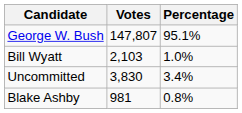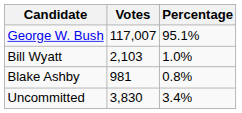 <table class="wikitable">
 <tr>
 <th>Candidate</th>
 <th>Votes</th>
 <th>Percentage</th>
 </tr>
 <tr>
 <td><a href='#'>George W. Bush</a></td>
-<td>147,807</td>
+<td>117,007</td>
 <td>95.1%</td>
 </tr>
 <tr>
 <td>Bill Wyatt</td>
 <td>2,103</td>
 <td>1.0%</td>
 </tr>
 <tr>
+<td>Blake Ashby</td>
+<td>981</td>
+<td>0.8%</td>
+</tr>
+<tr>
 <td>Uncommitted</td>
 <td>3,830</td>
 <td>3.4%</td>
 </tr>
-<tr>
-<td>Blake Ashby</td>
-<td>981</td>
-<td>0.8%</td>
-</tr>
 </table>
